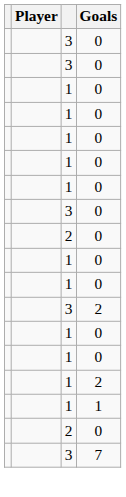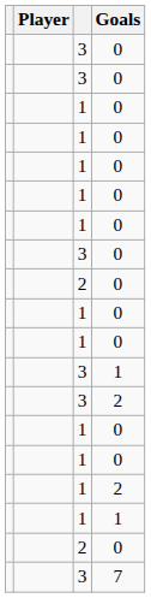 <table class="wikitable sortable" style="text-align:center;">
 <tr>
 <th></th>
 <th>Player</th>
 <th></th>
 <th>Goals</th>
 </tr>
 <tr>
 <td></td>
 <td align="left"></td>
 <td>3</td>
 <td>0</td>
 </tr>
 <tr>
 <td></td>
 <td align="left"></td>
 <td>3</td>
 <td>0</td>
 </tr>
 <tr>
 <td></td>
 <td align="left"></td>
 <td>1</td>
 <td>0</td>
 </tr>
 <tr>
 <td></td>
 <td align="left"></td>
 <td>1</td>
 <td>0</td>
 </tr>
 <tr>
 <td></td>
 <td align="left"></td>
 <td>1</td>
 <td>0</td>
 </tr>
 <tr>
 <td></td>
 <td align="left"></td>
 <td>1</td>
 <td>0</td>
 </tr>
 <tr>
 <td></td>
 <td align="left"></td>
 <td>1</td>
 <td>0</td>
 </tr>
 <tr>
 <td></td>
 <td align="left"></td>
 <td>3</td>
 <td>0</td>
 </tr>
 <tr>
 <td></td>
 <td align="left"></td>
 <td>2</td>
 <td>0</td>
 </tr>
 <tr>
 <td></td>
 <td align="left"></td>
 <td>1</td>
 <td>0</td>
 </tr>
 <tr>
 <td></td>
 <td align="left"></td>
 <td>1</td>
 <td>0</td>
 </tr>
 <tr>
 <td></td>
 <td align="left"></td>
 <td>3</td>
+<td>1</td>
+</tr>
+<tr>
+<td></td>
+<td align="left"></td>
+<td>3</td>
 <td>2</td>
 </tr>
 <tr>
 <td></td>
 <td align="left"></td>
 <td>1</td>
 <td>0</td>
 </tr>
 <tr>
 <td></td>
 <td align="left"></td>
 <td>1</td>
 <td>0</td>
 </tr>
 <tr>
 <td></td>
 <td align="left"></td>
 <td>1</td>
 <td>2</td>
 </tr>
 <tr>
 <td></td>
 <td align="left"></td>
 <td>1</td>
 <td>1</td>
 </tr>
 <tr>
 <td></td>
 <td align="left"></td>
 <td>2</td>
 <td>0</td>
 </tr>
 <tr>
 <td></td>
 <td align="left"></td>
 <td>3</td>
 <td>7</td>
 </tr>
 </table>
